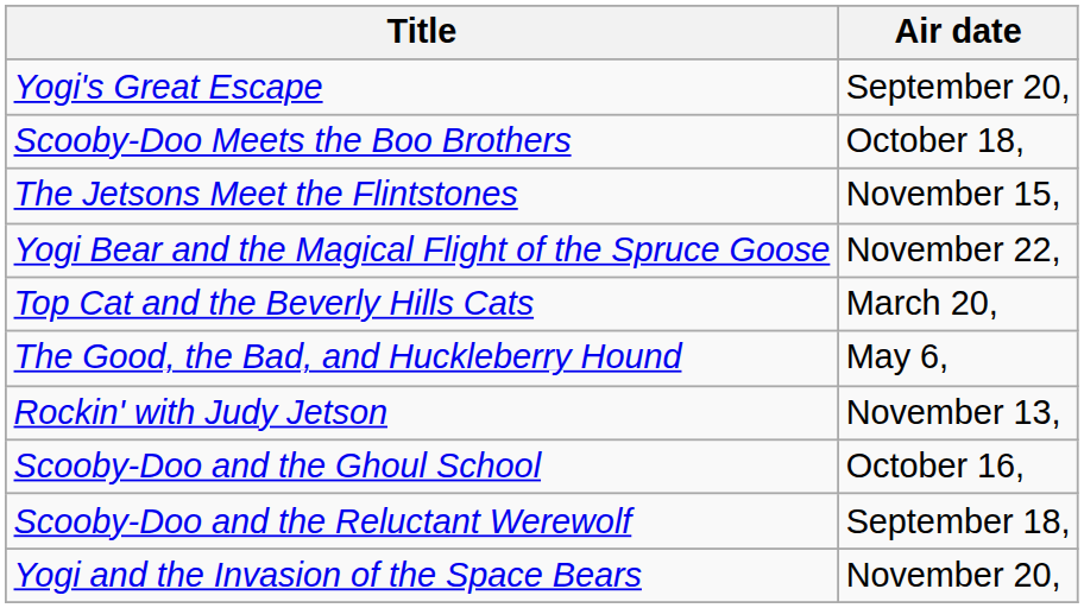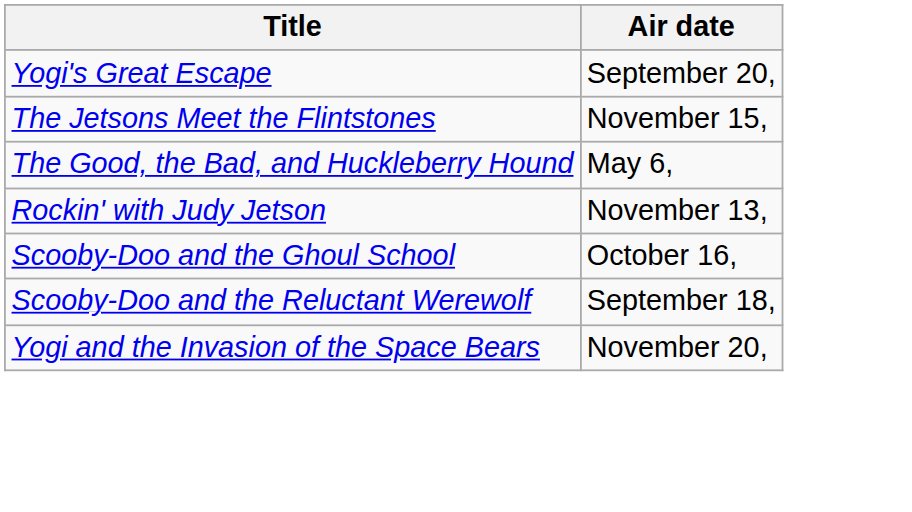 <table class="wikitable sortable" style="clear:both">
 <tr>
 <th>Title</th>
 <th>Air date</th>
 </tr>
 <tr>
 <td><em><a href='#'>Yogi's Great Escape</a></em></td>
 <td>September 20, </td>
 </tr>
 <tr>
-<td><em><a href='#'>Scooby-Doo Meets the Boo Brothers</a></em></td>
-<td>October 18, </td>
-</tr>
-<tr>
 <td><em><a href='#'>The Jetsons Meet the Flintstones</a></em></td>
 <td>November 15, </td>
-</tr>
-<tr>
-<td><em><a href='#'>Yogi Bear and the Magical Flight of the Spruce Goose</a></em></td>
-<td>November 22, </td>
-</tr>
-<tr>
-<td><em><a href='#'>Top Cat and the Beverly Hills Cats</a></em></td>
-<td>March 20, </td>
 </tr>
 <tr>
 <td><em><a href='#'>The Good, the Bad, and Huckleberry Hound</a></em></td>
 <td>May 6, </td>
 </tr>
 <tr>
 <td><em><a href='#'>Rockin' with Judy Jetson</a></em></td>
 <td>November 13, </td>
 </tr>
 <tr>
 <td><em><a href='#'>Scooby-Doo and the Ghoul School</a></em></td>
 <td>October 16, </td>
 </tr>
 <tr>
 <td><em><a href='#'>Scooby-Doo and the Reluctant Werewolf</a></em></td>
 <td>September 18, </td>
 </tr>
 <tr>
 <td><em><a href='#'>Yogi and the Invasion of the Space Bears</a></em></td>
 <td>November 20, </td>
 </tr>
 </table>
